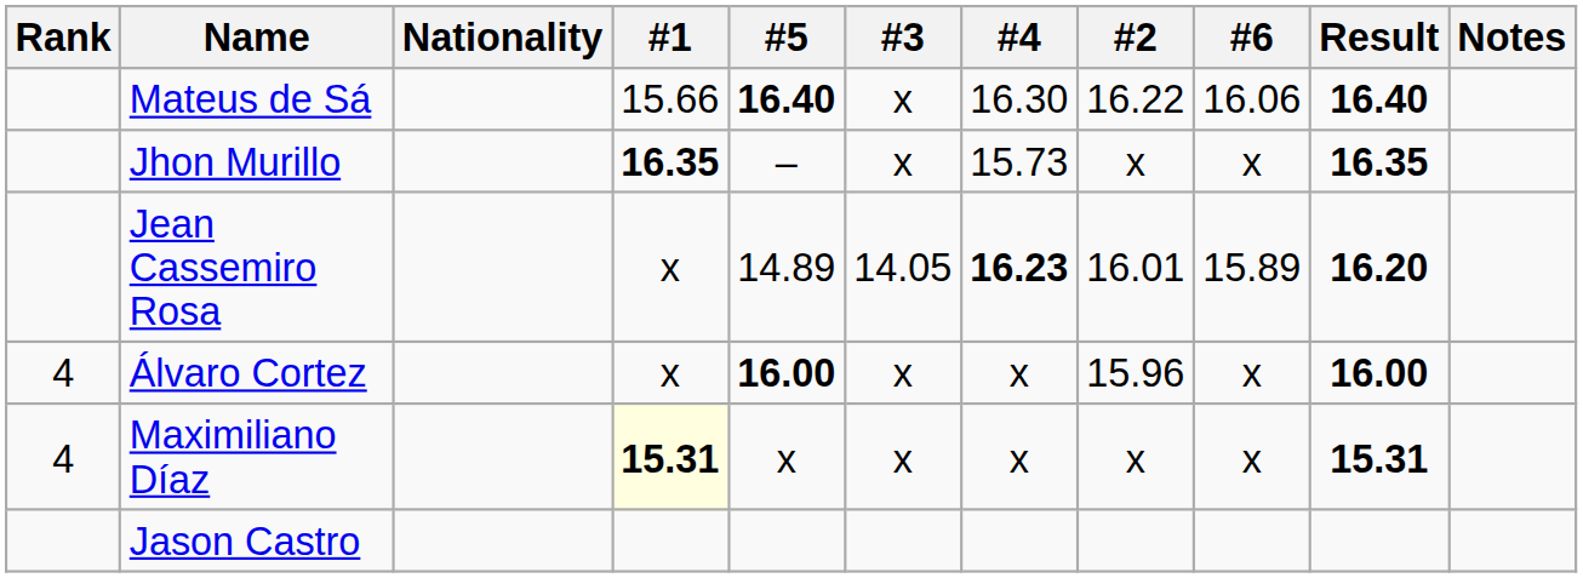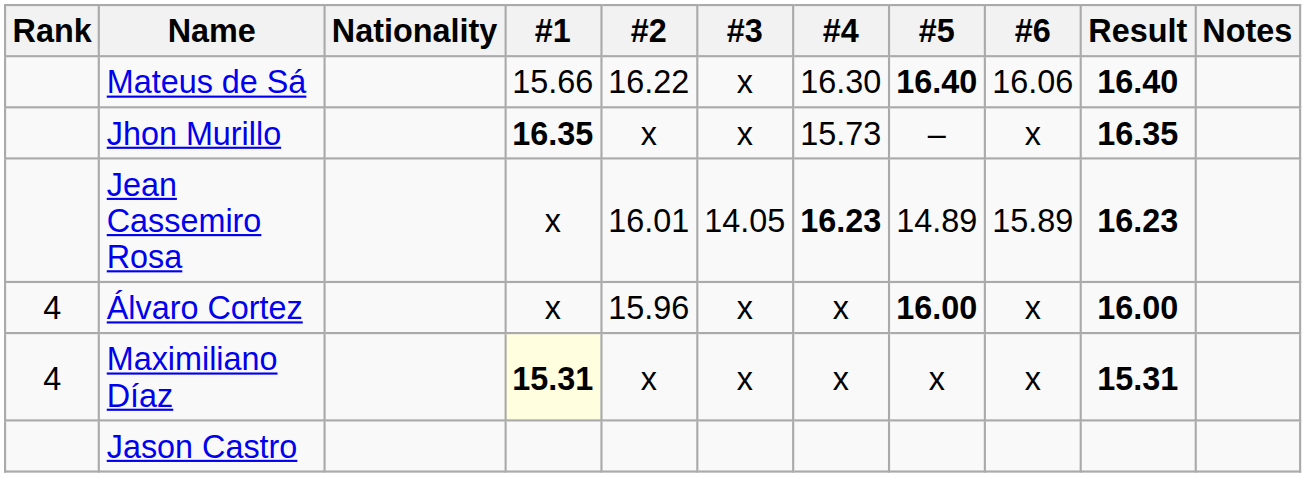 <table class="wikitable sortable" style="text-align:center;font-size:95%">
 <tr>
 <th>Rank</th>
 <th>Name</th>
 <th>Nationality</th>
 <th>#1</th>
-<th>#5</th>
+<th>#2</th>
 <th>#3</th>
 <th>#4</th>
-<th>#2</th>
+<th>#5</th>
 <th>#6</th>
 <th>Result</th>
 <th>Notes</th>
 </tr>
 <tr>
 <td></td>
 <td align=left><a href='#'>Mateus de Sá</a></td>
 <td align=left></td>
 <td>15.66</td>
-<td><strong>16.40</strong></td>
+<td>16.22</td>
 <td>x</td>
 <td>16.30</td>
-<td>16.22</td>
+<td><strong>16.40</strong></td>
 <td>16.06</td>
 <td><strong>16.40</strong></td>
 <td></td>
 </tr>
 <tr>
 <td></td>
 <td align=left><a href='#'>Jhon Murillo</a></td>
 <td align=left></td>
 <td><strong>16.35</strong></td>
-<td>–</td>
+<td>x</td>
 <td>x</td>
 <td>15.73</td>
-<td>x</td>
+<td>–</td>
 <td>x</td>
 <td><strong>16.35</strong></td>
 <td></td>
 </tr>
 <tr>
 <td></td>
 <td align=left><a href='#'>Jean Cassemiro Rosa</a></td>
 <td align=left></td>
 <td>x</td>
-<td>14.89</td>
+<td>16.01</td>
 <td>14.05</td>
 <td><strong>16.23</strong></td>
-<td>16.01</td>
+<td>14.89</td>
 <td>15.89</td>
-<td><strong>16.20</strong></td>
+<td><strong>16.23</strong></td>
 <td></td>
 </tr>
 <tr>
 <td>4</td>
 <td align=left><a href='#'>Álvaro Cortez</a></td>
 <td align=left></td>
 <td>x</td>
-<td><strong>16.00</strong></td>
+<td>15.96</td>
 <td>x</td>
 <td>x</td>
-<td>15.96</td>
+<td><strong>16.00</strong></td>
 <td>x</td>
 <td><strong>16.00</strong></td>
 <td></td>
 </tr>
 <tr>
 <td>4</td>
 <td align=left><a href='#'>Maximiliano Díaz</a></td>
 <td align=left></td>
 <td style="background: lightyellow;"><strong>15.31</strong></td>
 <td>x</td>
 <td>x</td>
 <td>x</td>
 <td>x</td>
 <td>x</td>
 <td><strong>15.31</strong></td>
 <td></td>
 </tr>
 <tr>
 <td></td>
 <td align=left><a href='#'>Jason Castro</a></td>
 <td align=left></td>
 <td></td>
 <td></td>
 <td></td>
 <td></td>
 <td></td>
 <td></td>
 <td><strong></strong></td>
 <td></td>
 </tr>
 </table>
